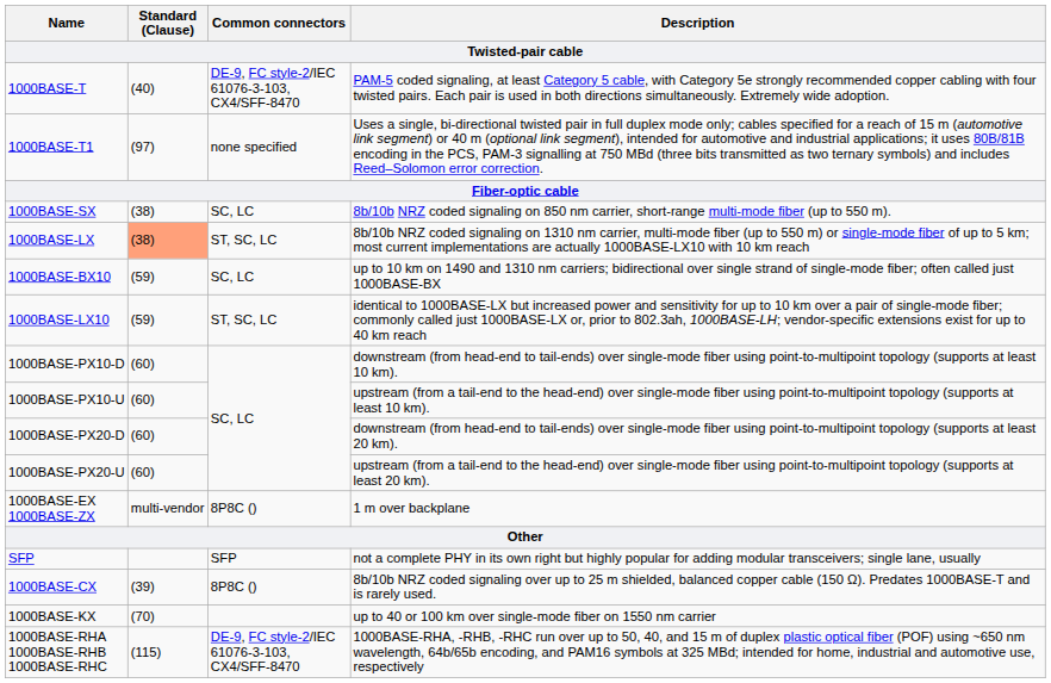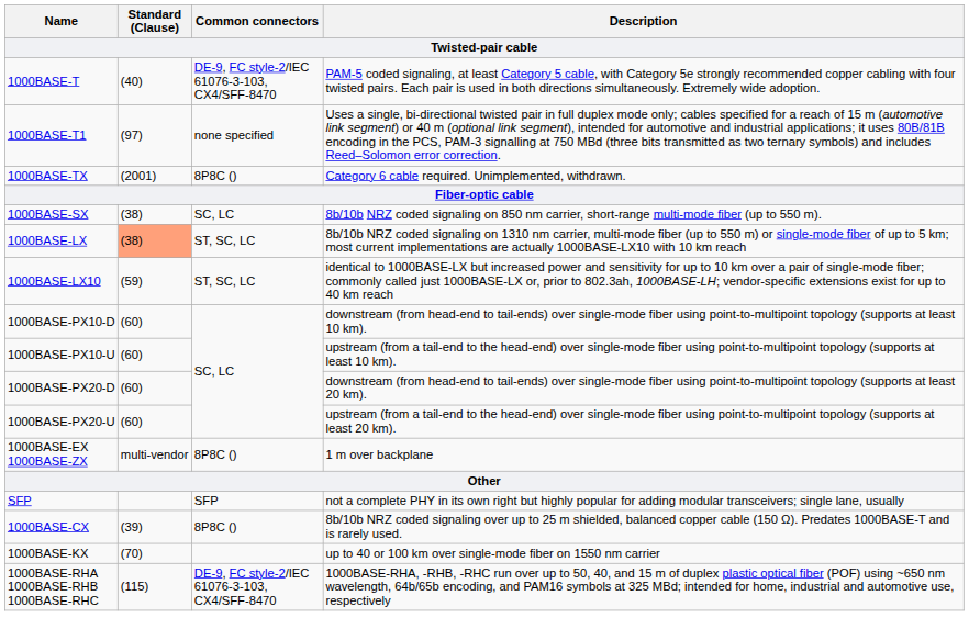 <table class="wikitable">
 <tr>
 <th>Name</th>
 <th>Standard (Clause)</th>
 <th>Common connectors</th>
 <th>Description</th>
 </tr>
 <tr>
 <th colspan=4 style="background-color: #F0F1F4">Twisted-pair cable</th>
 </tr>
 <tr>
 <td><a href='#'>1000BASE-T</a></td>
 <td> (40)</td>
 <td><a href='#'>DE-9</a>, <a href='#'>FC style-2</a>/IEC 61076-3-103, CX4/SFF-8470</td>
 <td><a href='#'>PAM-5</a> coded signaling, at least <a href='#'>Category 5 cable</a>, with Category 5e strongly recommended copper cabling with four twisted pairs. Each pair is used in both directions simultaneously. Extremely wide adoption.</td>
 </tr>
 <tr>
 <td><a href='#'>1000BASE-T1</a></td>
 <td> (97)</td>
 <td>none specified</td>
 <td>Uses a single, bi-directional twisted pair in full duplex mode only; cables specified for a reach of 15 m (<em>automotive link segment</em>) or 40 m (<em>optional link segment</em>), intended for automotive and industrial applications; it uses <a href='#'>80B/81B</a> encoding in the PCS, PAM-3 signalling at 750 MBd (three bits transmitted as two ternary symbols) and includes <a href='#'>Reed–Solomon error correction</a>.</td>
 </tr>
 <tr>
+<td><a href='#'>1000BASE-TX</a></td>
+<td> (2001)</td>
+<td>8P8C ()</td>
+<td><a href='#'>Category 6 cable</a> required. Unimplemented, withdrawn.</td>
+</tr>
+<tr>
 <th colspan=4 style="background-color: #F0F1F4"><a href='#'>Fiber-optic cable</a></th>
 </tr>
 <tr>
 <td><a href='#'>1000BASE-SX</a></td>
 <td> (38)</td>
 <td>SC, LC</td>
 <td><a href='#'>8b/10b</a> <a href='#'>NRZ</a> coded signaling on 850 nm carrier, short-range <a href='#'>multi-mode fiber</a> (up to 550 m).</td>
 </tr>
 <tr>
 <td><a href='#'>1000BASE-LX</a></td>
 <td style="background: lightsalmon;"> (38)</td>
 <td>ST, SC, LC</td>
 <td>8b/10b NRZ coded signaling on 1310 nm carrier, multi-mode fiber (up to 550 m) or <a href='#'>single-mode fiber</a> of up to 5 km; most current implementations are actually 1000BASE-LX10 with 10 km reach</td>
-</tr>
-<tr>
-<td><a href='#'>1000BASE-BX10</a></td>
-<td> (59)</td>
-<td>SC, LC</td>
-<td>up to 10 km on 1490 and 1310 nm carriers; bidirectional over single strand of single-mode fiber; often called just 1000BASE-BX</td>
 </tr>
 <tr>
 <td><a href='#'>1000BASE-LX10</a></td>
 <td> (59)</td>
 <td>ST, SC, LC</td>
 <td>identical to 1000BASE-LX but increased power and sensitivity for up to 10 km over a pair of single-mode fiber; commonly called just 1000BASE-LX or, prior to 802.3ah, <em>1000BASE-LH</em>; vendor-specific extensions exist for up to 40 km reach</td>
 </tr>
 <tr>
 <td>1000BASE‑PX10‑D</td>
 <td> (60)</td>
 <td rowspan=4>SC, LC</td>
 <td>downstream (from head-end to tail-ends) over single-mode fiber using point-to-multipoint topology (supports at least 10 km).</td>
 </tr>
 <tr>
 <td>1000BASE‑PX10‑U</td>
 <td> (60)</td>
 <td>upstream (from a tail-end to the head-end) over single-mode fiber using point-to-multipoint topology (supports at least 10 km).</td>
 </tr>
 <tr>
 <td>1000BASE‑PX20‑D</td>
 <td> (60)</td>
 <td>downstream (from head-end to tail-ends) over single-mode fiber using point-to-multipoint topology (supports at least 20 km).</td>
 </tr>
 <tr>
 <td>1000BASE‑PX20‑U</td>
 <td> (60)</td>
 <td>upstream (from a tail-end to the head-end) over single-mode fiber using point-to-multipoint topology (supports at least 20 km).</td>
 </tr>
 <tr>
 <td>1000BASE-EX<br><a href='#'>1000BASE-ZX</a></td>
 <td>multi-vendor</td>
 <td>8P8C ()</td>
 <td>1 m over backplane</td>
 </tr>
 <tr>
 <th colspan=4 style="background-color: #F0F1F4">Other</th>
 </tr>
 <tr>
 <td><a href='#'>SFP</a></td>
 <td></td>
 <td>SFP</td>
 <td>not a complete PHY in its own right but highly popular for adding modular transceivers; single lane, usually </td>
 </tr>
 <tr>
 <td><a href='#'>1000BASE-CX</a></td>
 <td> (39)</td>
 <td>8P8C ()</td>
 <td>8b/10b NRZ coded signaling over up to 25 m shielded, balanced copper cable (150 Ω). Predates 1000BASE-T and is rarely used.</td>
 </tr>
 <tr>
 <td>1000BASE‑KX</td>
 <td> (70)</td>
 <td></td>
 <td>up to 40 or 100 km over single-mode fiber on 1550 nm carrier</td>
 </tr>
 <tr>
 <td>1000BASE-RHA<br>1000BASE-RHB<br>1000BASE-RHC</td>
 <td> (115)</td>
 <td><a href='#'>DE-9</a>, <a href='#'>FC style-2</a>/IEC 61076-3-103, CX4/SFF-8470</td>
 <td>1000BASE-RHA, -RHB, -RHC run over up to 50, 40, and 15 m of duplex <a href='#'>plastic optical fiber</a> (POF) using ~650 nm wavelength, 64b/65b encoding, and PAM16 symbols at 325 MBd; intended for home, industrial and automotive use, respectively</td>
 </tr>
 </table>
